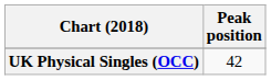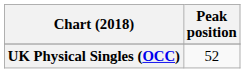 <table class="wikitable sortable plainrowheaders" style="text-align:center">
 <tr>
 <th scope="col">Chart (2018)</th>
 <th scope="col">Peak<br> position</th>
 </tr>
 <tr>
 </tr>
 <tr>
 <th scope="row">UK Physical Singles (<a href='#'>OCC</a>)</th>
-<td>42</td>
+<td>52</td>
 </tr>
 </table>
